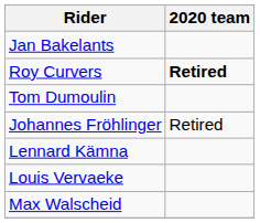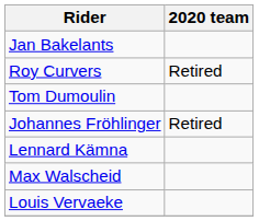 <table class="wikitable">
 <tr>
 <th>Rider</th>
 <th>2020 team</th>
 </tr>
 <tr>
 <td><a href='#'>Jan Bakelants</a></td>
 <td></td>
 </tr>
 <tr>
 <td><a href='#'>Roy Curvers</a></td>
-<td><strong>Retired</strong></td>
+<td>Retired</td>
 </tr>
 <tr>
 <td><a href='#'>Tom Dumoulin</a></td>
 <td></td>
 </tr>
 <tr>
 <td><a href='#'>Johannes Fröhlinger</a></td>
 <td>Retired</td>
 </tr>
 <tr>
 <td><a href='#'>Lennard Kämna</a></td>
 <td></td>
 </tr>
 <tr>
-<td><a href='#'>Louis Vervaeke</a></td>
+<td><a href='#'>Max Walscheid</a></td>
 <td></td>
 </tr>
 <tr>
-<td><a href='#'>Max Walscheid</a></td>
+<td><a href='#'>Louis Vervaeke</a></td>
 <td></td>
 </tr>
 <tr>
 </tr>
 </table>
